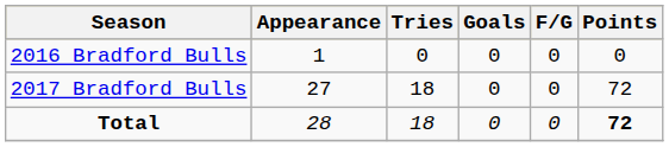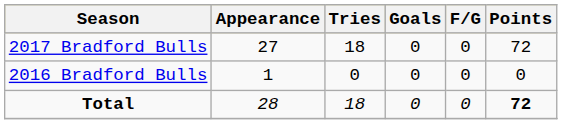 <table class="wikitable" style="text-align:center;">
 <tr bgcolor=#bdb76b>
 <th>Season</th>
 <th>Appearance</th>
 <th>Tries</th>
 <th>Goals</th>
 <th>F/G</th>
 <th>Points</th>
 </tr>
 <tr>
+<td><a href='#'>2017 Bradford Bulls</a></td>
+<td>27</td>
+<td>18</td>
+<td>0</td>
+<td>0</td>
+<td>72</td>
+</tr>
+<tr>
 <td><a href='#'>2016 Bradford Bulls</a></td>
 <td>1</td>
 <td>0</td>
 <td>0</td>
 <td>0</td>
 <td>0</td>
-</tr>
-<tr>
-<td><a href='#'>2017 Bradford Bulls</a></td>
-<td>27</td>
-<td>18</td>
-<td>0</td>
-<td>0</td>
-<td>72</td>
 </tr>
 <tr>
 <td><strong>Total</strong></td>
 <td><em>28</em></td>
 <td><em>18</em></td>
 <td><em>0</em></td>
 <td><em>0</em></td>
 <td><strong>72</strong></td>
 </tr>
 <tr>
 </tr>
 </table>
